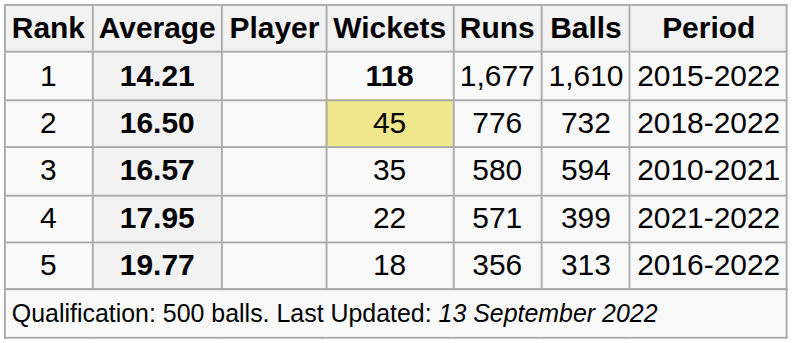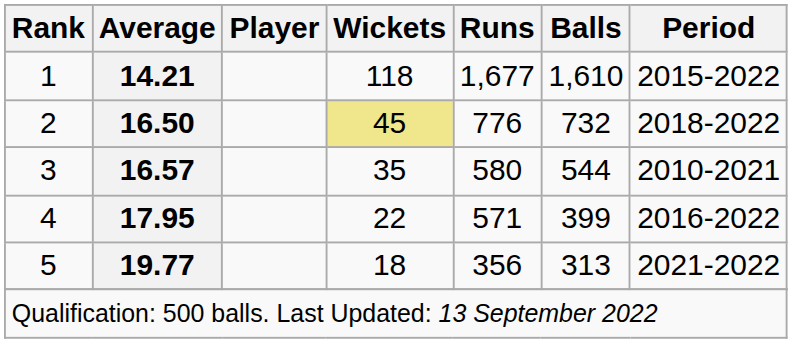 <table class="wikitable plainrowheaders sortable">
 <tr>
 <th scope=col>Rank</th>
 <th scope=col>Average</th>
 <th scope=col>Player</th>
 <th scope=col>Wickets</th>
 <th scope=col>Runs</th>
 <th scope=col>Balls</th>
 <th scope=col>Period</th>
 </tr>
 <tr>
 <td align=center>1</td>
 <th scope=row style=text-align:center;>14.21</th>
 <td> </td>
-<td align=center><strong>118</strong></td>
+<td align=center>118</td>
 <td align="center">1,677</td>
 <td align="center">1,610</td>
 <td>2015-2022</td>
 </tr>
 <tr>
 <td align="center">2</td>
 <th scope="row" style="text-align:center;">16.50</th>
 <td> </td>
 <td align="center" style="background: khaki;">45</td>
 <td align="center">776</td>
 <td align="center">732</td>
 <td>2018-2022</td>
 </tr>
 <tr>
 <td align="center">3</td>
 <th scope="row" style="text-align:center;">16.57</th>
 <td></td>
 <td align="center">35</td>
 <td align="center">580</td>
-<td align="center">594</td>
+<td align="center">544</td>
 <td>2010-2021</td>
 </tr>
 <tr>
 <td align="center">4</td>
 <th scope="row" style="text-align:center;">17.95</th>
 <td></td>
 <td align="center">22</td>
 <td align="center">571</td>
 <td align="center">399</td>
-<td>2021-2022</td>
+<td>2016-2022</td>
 </tr>
 <tr>
 <td align="center">5</td>
 <th scope="row" style="text-align:center;">19.77</th>
 <td> </td>
 <td align="center">18</td>
 <td align="center">356</td>
 <td align="center">313</td>
-<td>2016-2022</td>
+<td>2021-2022</td>
 </tr>
 <tr>
 </tr>
 <tr class=sortbottom>
 <td colspan=7><small>Qualification: 500 balls. Last Updated: <em>13 September 2022</em></small></td>
 </tr>
 </table>
